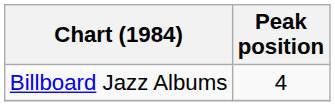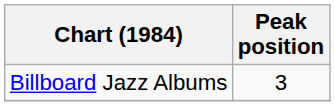 <table class="wikitable">
 <tr>
 <th>Chart (1984)</th>
 <th>Peak<br>position</th>
 </tr>
 <tr>
 <td><a href='#'>Billboard</a> Jazz Albums</td>
-<td align=center>4</td>
+<td align=center>3</td>
 </tr>
 <tr>
 </tr>
 </table>
